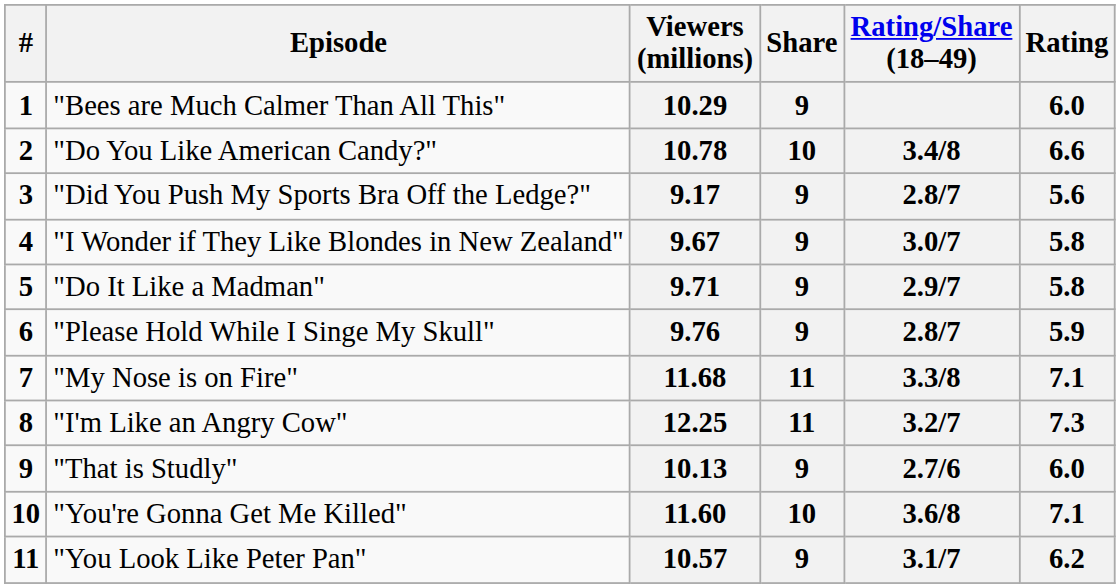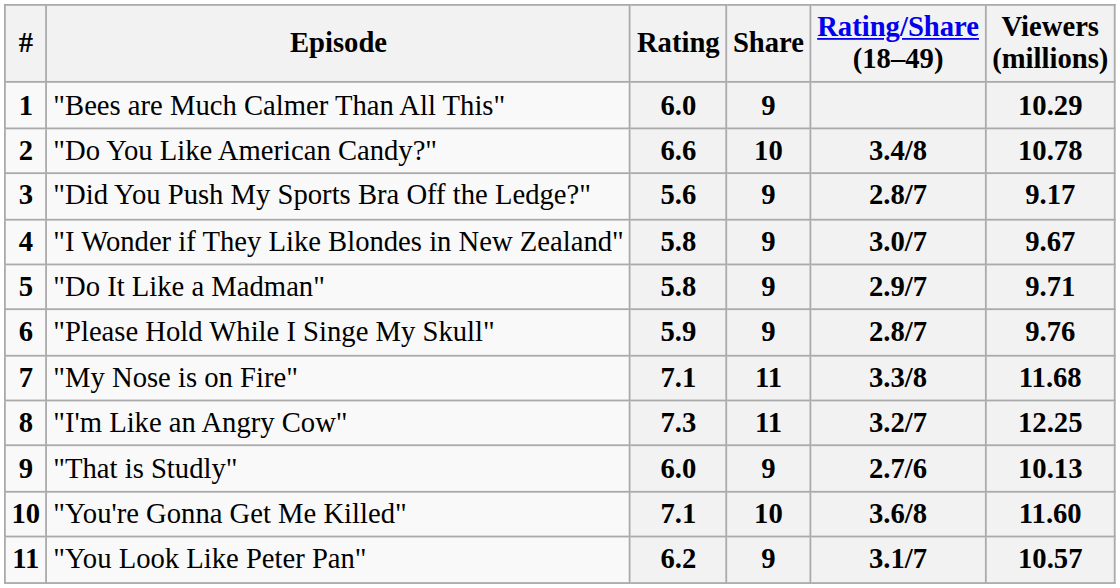 <table class="wikitable">
 <tr>
 <th>#</th>
 <th>Episode</th>
-<th>Viewers<br>(millions)</th>
+<th>Rating</th>
 <th>Share</th>
 <th><a href='#'>Rating/Share</a><br>(18–49)</th>
-<th>Rating</th>
+<th>Viewers<br>(millions)</th>
 </tr>
 <tr>
 <td style="text-align:center"><strong>1</strong></td>
 <td>"Bees are Much Calmer Than All This"</td>
-<th>10.29</th>
+<th>6.0</th>
 <th>9</th>
 <th></th>
-<th>6.0</th>
+<th>10.29</th>
 </tr>
 <tr>
 <td style="text-align:center"><strong>2</strong></td>
 <td>"Do You Like American Candy?"</td>
-<th>10.78</th>
+<th>6.6</th>
 <th>10</th>
 <th>3.4/8</th>
-<th>6.6</th>
+<th>10.78</th>
 </tr>
 <tr>
 <td style="text-align:center"><strong>3</strong></td>
 <td>"Did You Push My Sports Bra Off the Ledge?"</td>
-<th>9.17</th>
+<th>5.6</th>
 <th>9</th>
 <th>2.8/7</th>
-<th>5.6</th>
+<th>9.17</th>
 </tr>
 <tr>
 <td style="text-align:center"><strong>4</strong></td>
 <td>"I Wonder if They Like Blondes in New Zealand"</td>
-<th>9.67</th>
+<th>5.8</th>
 <th>9</th>
 <th>3.0/7</th>
-<th>5.8</th>
+<th>9.67</th>
 </tr>
 <tr>
 <td style="text-align:center"><strong>5</strong></td>
 <td>"Do It Like a Madman"</td>
-<th>9.71</th>
+<th>5.8</th>
 <th>9</th>
 <th>2.9/7</th>
-<th>5.8</th>
+<th>9.71</th>
 </tr>
 <tr>
 <td style="text-align:center"><strong>6</strong></td>
 <td>"Please Hold While I Singe My Skull"</td>
-<th>9.76</th>
+<th>5.9</th>
 <th>9</th>
 <th>2.8/7</th>
-<th>5.9</th>
+<th>9.76</th>
 </tr>
 <tr>
 <td style="text-align:center"><strong>7</strong></td>
 <td>"My Nose is on Fire"</td>
-<th>11.68</th>
+<th>7.1</th>
 <th>11</th>
 <th>3.3/8</th>
-<th>7.1</th>
+<th>11.68</th>
 </tr>
 <tr>
 <td style="text-align:center"><strong>8</strong></td>
 <td>"I'm Like an Angry Cow"</td>
-<th>12.25</th>
+<th>7.3</th>
 <th>11</th>
 <th>3.2/7</th>
-<th>7.3</th>
+<th>12.25</th>
 </tr>
 <tr>
 <td style="text-align:center"><strong>9</strong></td>
 <td>"That is Studly"</td>
-<th>10.13</th>
+<th>6.0</th>
 <th>9</th>
 <th>2.7/6</th>
-<th>6.0</th>
+<th>10.13</th>
 </tr>
 <tr>
 <td style="text-align:center"><strong>10</strong></td>
 <td>"You're Gonna Get Me Killed"</td>
-<th>11.60</th>
+<th>7.1</th>
 <th>10</th>
 <th>3.6/8</th>
-<th>7.1</th>
+<th>11.60</th>
 </tr>
 <tr>
 <td style="text-align:center"><strong>11</strong></td>
 <td>"You Look Like Peter Pan"</td>
-<th>10.57</th>
+<th>6.2</th>
 <th>9</th>
 <th>3.1/7</th>
-<th>6.2</th>
+<th>10.57</th>
 </tr>
 </table>
